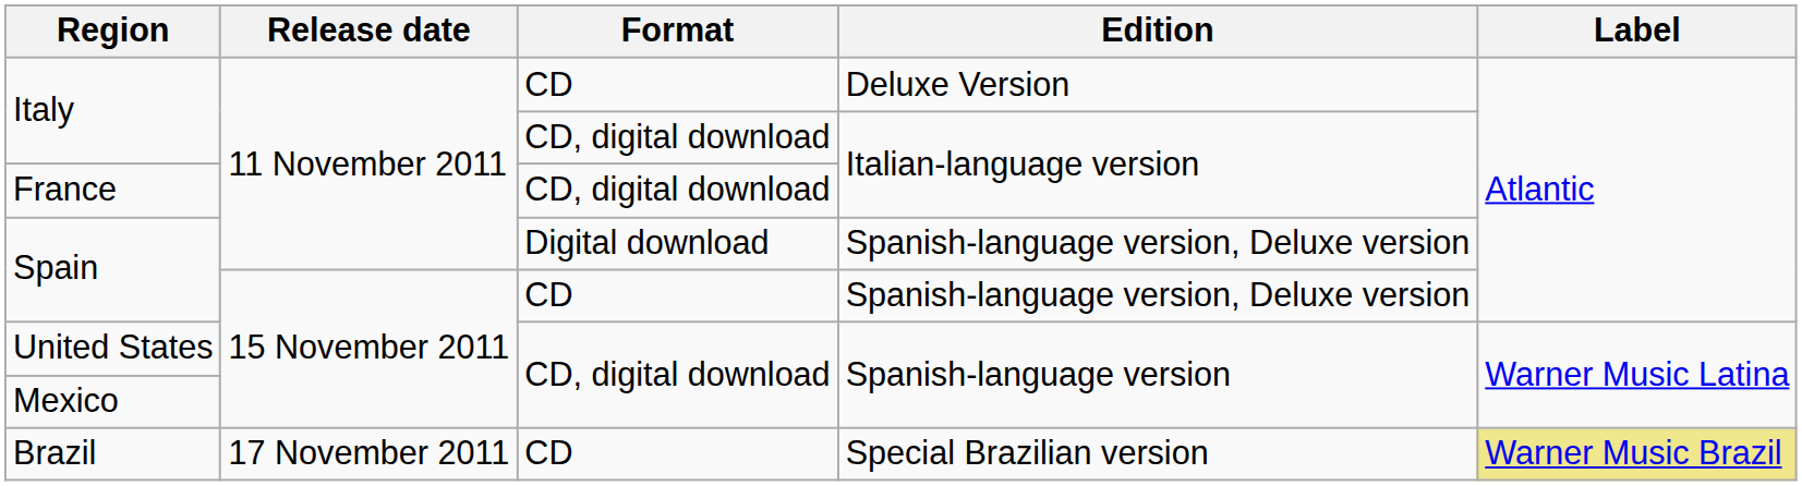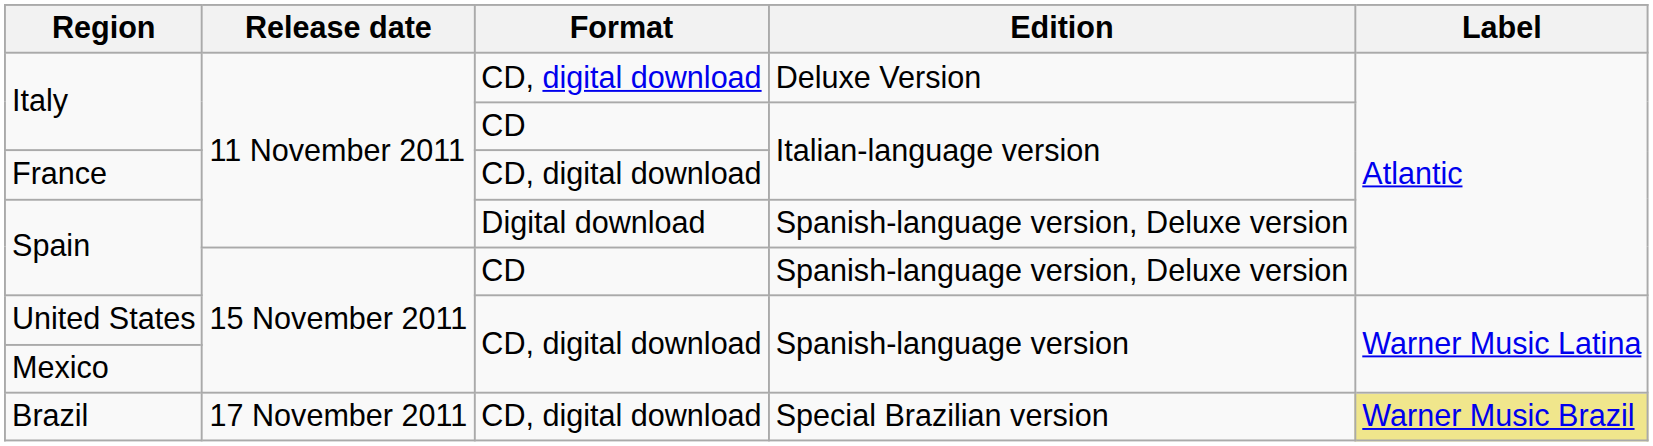 <table class="wikitable">
 <tr>
 <th>Region</th>
 <th>Release date</th>
 <th>Format</th>
 <th>Edition</th>
 <th>Label</th>
 </tr>
 <tr>
 <td rowspan="2">Italy</td>
 <td rowspan="4">11 November 2011</td>
-<td>CD</td>
+<td>CD, <a href='#'>digital download</a></td>
 <td>Deluxe Version</td>
 <td rowspan="5"><a href='#'>Atlantic</a></td>
 </tr>
 <tr>
-<td>CD, digital download</td>
+<td>CD</td>
 <td rowspan="2">Italian-language version</td>
 </tr>
 <tr>
 <td>France</td>
 <td>CD, digital download</td>
 </tr>
 <tr>
 <td rowspan="2">Spain</td>
 <td>Digital download</td>
 <td>Spanish-language version, Deluxe version</td>
 </tr>
 <tr>
 <td rowspan="3">15 November 2011</td>
 <td>CD</td>
 <td>Spanish-language version, Deluxe version</td>
 </tr>
 <tr>
 <td>United States</td>
 <td rowspan="2">CD, digital download</td>
 <td rowspan="2">Spanish-language version</td>
 <td rowspan="2"><a href='#'>Warner Music Latina</a></td>
 </tr>
 <tr>
 <td>Mexico</td>
 </tr>
 <tr>
 <td>Brazil</td>
 <td>17 November 2011</td>
-<td>CD</td>
+<td>CD, digital download</td>
 <td>Special Brazilian version</td>
 <td style="background: khaki;"><a href='#'>Warner Music Brazil</a></td>
 </tr>
 </table>
